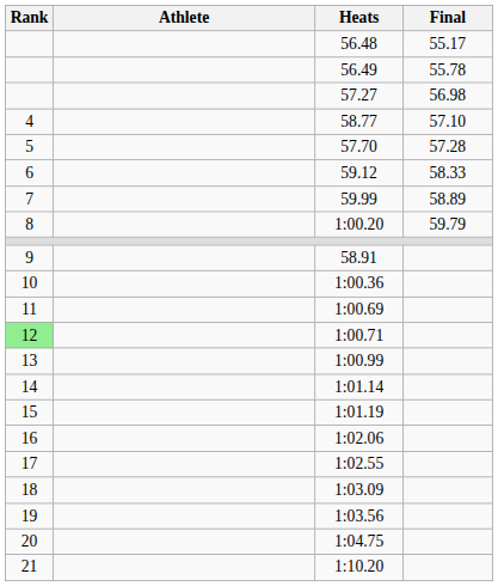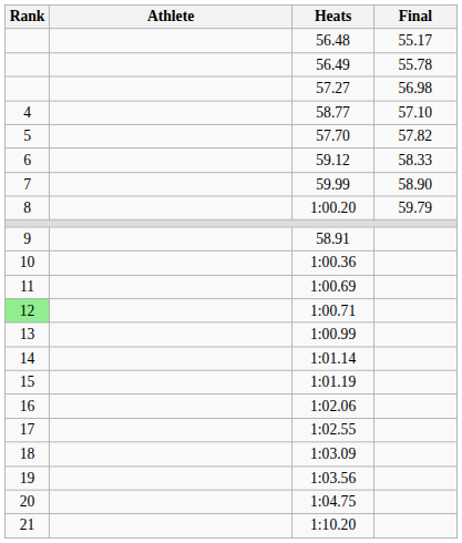 <table class=wikitable style="text-align:center">
 <tr>
 <th width=40>Rank</th>
 <th width=250>Athlete</th>
 <th width=80>Heats</th>
 <th width=80>Final</th>
 </tr>
 <tr>
 <td></td>
 <td align=left></td>
 <td>56.48</td>
 <td>55.17</td>
 </tr>
 <tr>
 <td></td>
 <td align=left></td>
 <td>56.49</td>
 <td>55.78</td>
 </tr>
 <tr>
 <td></td>
 <td align=left></td>
 <td>57.27</td>
 <td>56.98</td>
 </tr>
 <tr>
 <td>4</td>
 <td align=left></td>
 <td>58.77</td>
 <td>57.10</td>
 </tr>
 <tr>
 <td>5</td>
 <td align=left></td>
 <td>57.70</td>
-<td>57.28</td>
+<td>57.82</td>
 </tr>
 <tr>
 <td>6</td>
 <td align=left></td>
 <td>59.12</td>
 <td>58.33</td>
 </tr>
 <tr>
 <td>7</td>
 <td align=left></td>
 <td>59.99</td>
-<td>58.89</td>
+<td>58.90</td>
 </tr>
 <tr>
 <td>8</td>
 <td align=left></td>
 <td>1:00.20 </td>
 <td>59.79</td>
 </tr>
 <tr bgcolor=#DDDDDD>
 <td colspan=4></td>
 </tr>
 <tr>
 <td>9</td>
 <td align=left></td>
 <td>58.91 </td>
 <td></td>
 </tr>
 <tr>
 <td>10</td>
 <td align=left></td>
 <td>1:00.36</td>
 <td></td>
 </tr>
 <tr>
 <td>11</td>
 <td align=left></td>
 <td>1:00.69</td>
 <td></td>
 </tr>
 <tr>
 <td style="background: lightgreen;">12</td>
 <td align=left></td>
 <td>1:00.71</td>
 <td></td>
 </tr>
 <tr>
 <td>13</td>
 <td align=left></td>
 <td>1:00.99</td>
 <td></td>
 </tr>
 <tr>
 <td>14</td>
 <td align=left></td>
 <td>1:01.14</td>
 <td></td>
 </tr>
 <tr>
 <td>15</td>
 <td align=left></td>
 <td>1:01.19</td>
 <td></td>
 </tr>
 <tr>
 <td>16</td>
 <td align=left></td>
 <td>1:02.06</td>
 <td></td>
 </tr>
 <tr>
 <td>17</td>
 <td align=left></td>
 <td>1:02.55</td>
 <td></td>
 </tr>
 <tr>
 <td>18</td>
 <td align=left></td>
 <td>1:03.09</td>
 <td></td>
 </tr>
 <tr>
 <td>19</td>
 <td align=left></td>
 <td>1:03.56</td>
 <td></td>
 </tr>
 <tr>
 <td>20</td>
 <td align=left></td>
 <td>1:04.75</td>
 <td></td>
 </tr>
 <tr>
 <td>21</td>
 <td align=left></td>
 <td>1:10.20</td>
 <td></td>
 </tr>
 </table>
